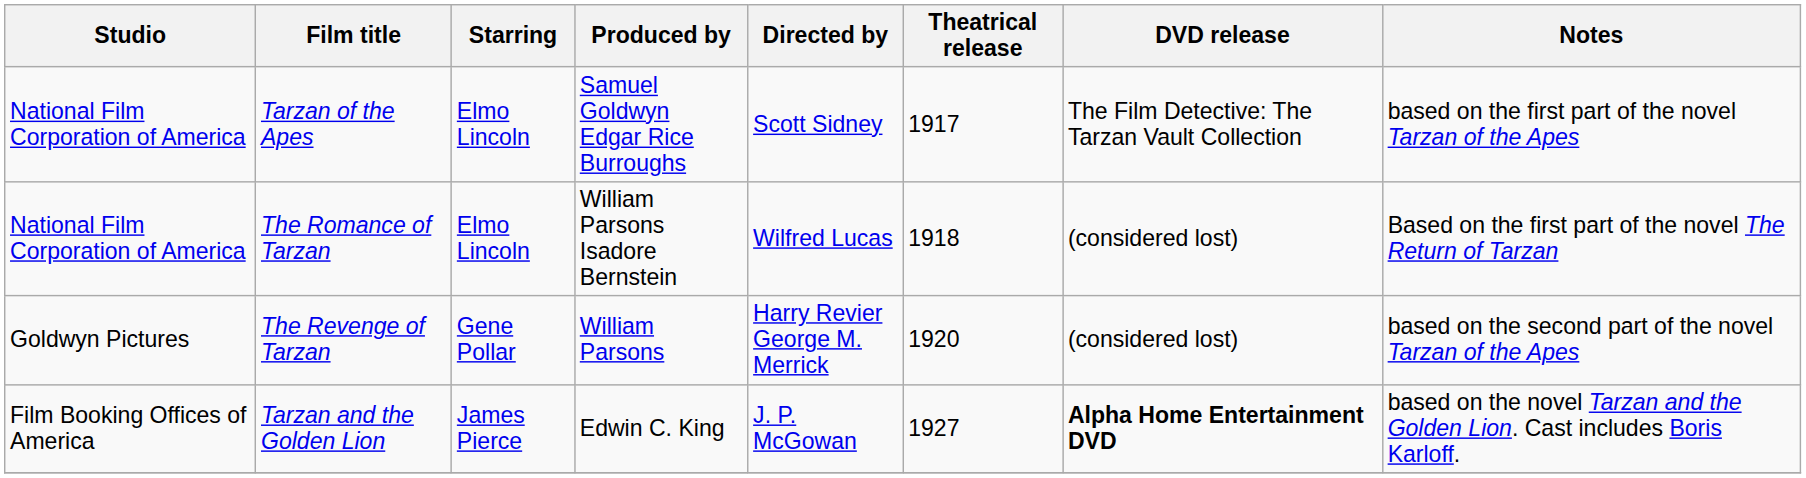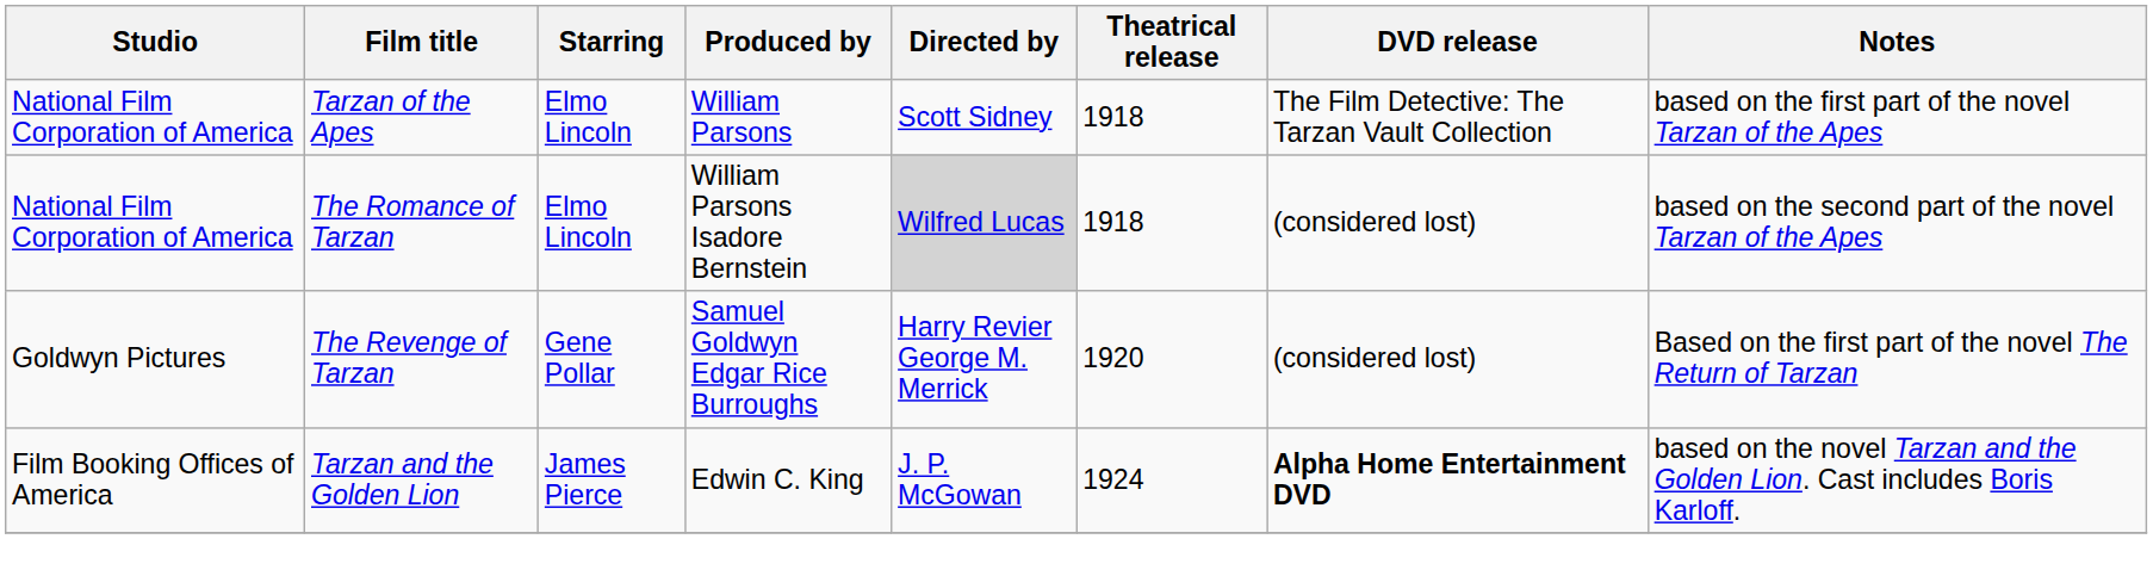 <table class="sortable wikitable">
 <tr>
 <th>Studio</th>
 <th>Film title</th>
 <th>Starring</th>
 <th>Produced by</th>
 <th>Directed by</th>
 <th>Theatrical release</th>
 <th>DVD release</th>
 <th>Notes</th>
 </tr>
 <tr>
 <td><a href='#'>National Film Corporation of America</a></td>
 <td><em><a href='#'>Tarzan of the Apes</a></em></td>
 <td><a href='#'>Elmo Lincoln</a></td>
-<td><a href='#'>Samuel Goldwyn</a><br><a href='#'>Edgar Rice Burroughs</a></td>
+<td><a href='#'>William Parsons</a></td>
 <td><a href='#'>Scott Sidney</a></td>
-<td>1917</td>
+<td>1918</td>
 <td>The Film Detective: The Tarzan Vault Collection</td>
 <td>based on the first part of the novel <em><a href='#'>Tarzan of the Apes</a></em></td>
 </tr>
 <tr>
 <td><a href='#'>National Film Corporation of America</a></td>
 <td><em><a href='#'>The Romance of Tarzan</a></em></td>
 <td><a href='#'>Elmo Lincoln</a></td>
 <td>William Parsons<br>Isadore Bernstein</td>
-<td><a href='#'>Wilfred Lucas</a></td>
+<td style="background: lightgrey;"><a href='#'>Wilfred Lucas</a></td>
 <td>1918</td>
 <td>(considered lost)</td>
-<td>Based on the first part of the novel <em><a href='#'>The Return of Tarzan</a></em></td>
+<td>based on the second part of the novel <em><a href='#'>Tarzan of the Apes</a></em></td>
 </tr>
 <tr>
 <td>Goldwyn Pictures</td>
 <td><em><a href='#'>The Revenge of Tarzan</a></em></td>
 <td><a href='#'>Gene Pollar</a></td>
-<td><a href='#'>William Parsons</a></td>
+<td><a href='#'>Samuel Goldwyn</a><br><a href='#'>Edgar Rice Burroughs</a></td>
 <td><a href='#'>Harry Revier</a><br><a href='#'>George M. Merrick</a></td>
 <td>1920</td>
 <td>(considered lost)</td>
-<td>based on the second part of the novel <em><a href='#'>Tarzan of the Apes</a></em></td>
+<td>Based on the first part of the novel <em><a href='#'>The Return of Tarzan</a></em></td>
 </tr>
 <tr>
 <td>Film Booking Offices of America</td>
 <td><em><a href='#'>Tarzan and the Golden Lion</a></em></td>
 <td><a href='#'>James Pierce</a></td>
 <td>Edwin C. King</td>
 <td><a href='#'>J. P. McGowan</a></td>
-<td>1927</td>
+<td>1924</td>
 <td><strong>Alpha Home Entertainment DVD</strong></td>
 <td>based on the novel <em><a href='#'>Tarzan and the Golden Lion</a></em>.  Cast includes <a href='#'>Boris Karloff</a>.</td>
 </tr>
 <tr>
 </tr>
 </table>
